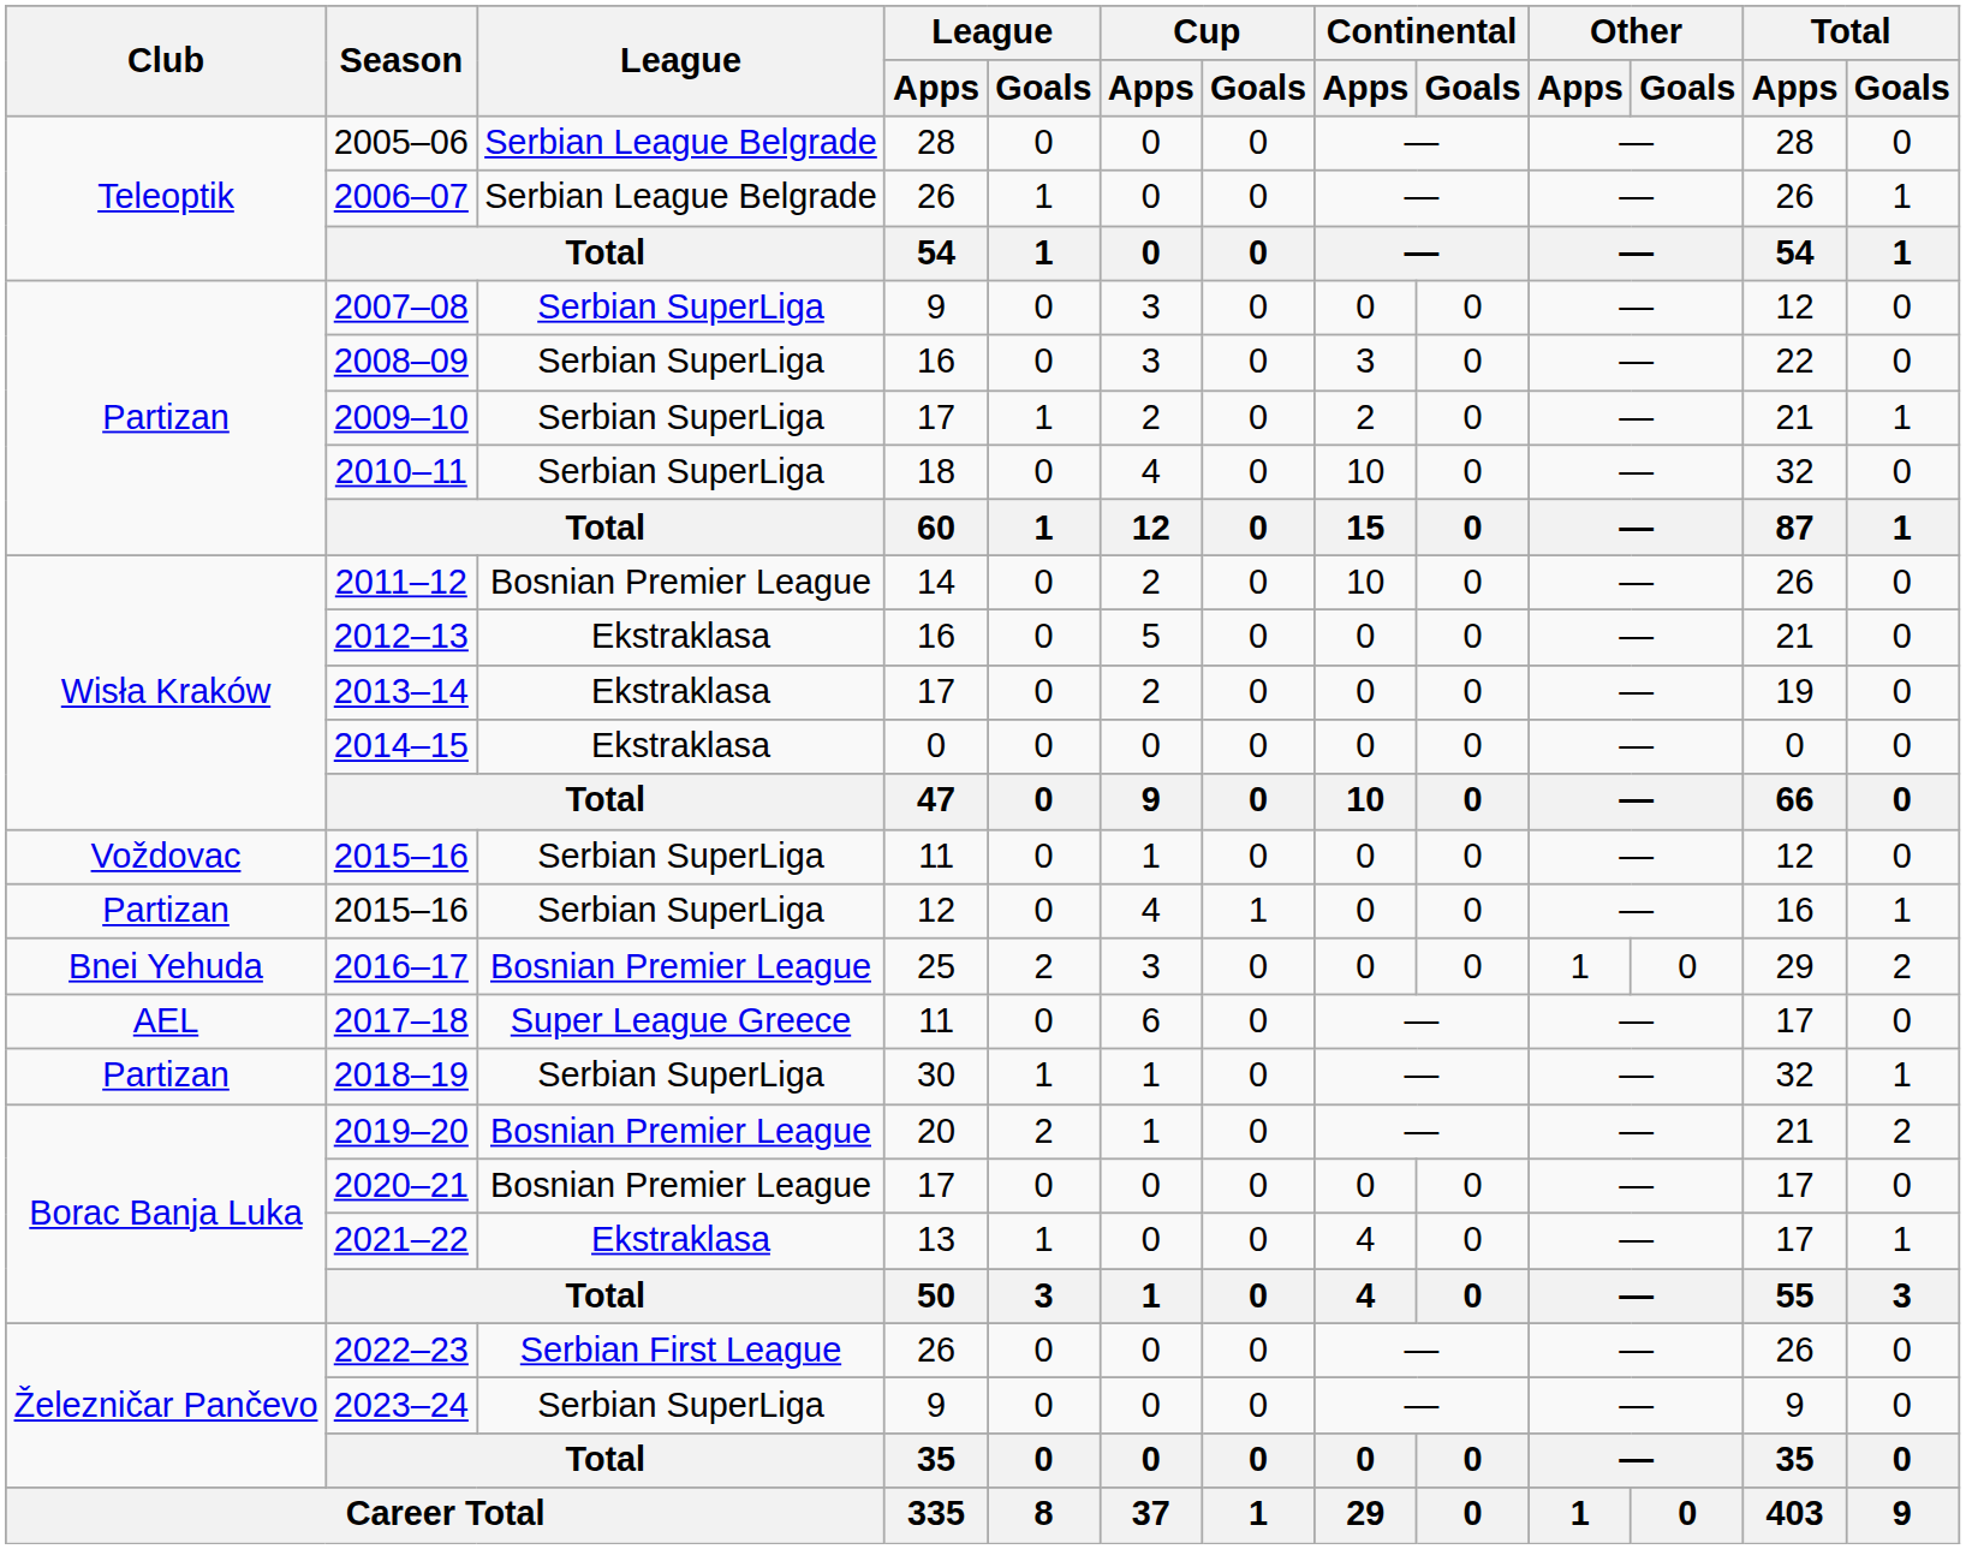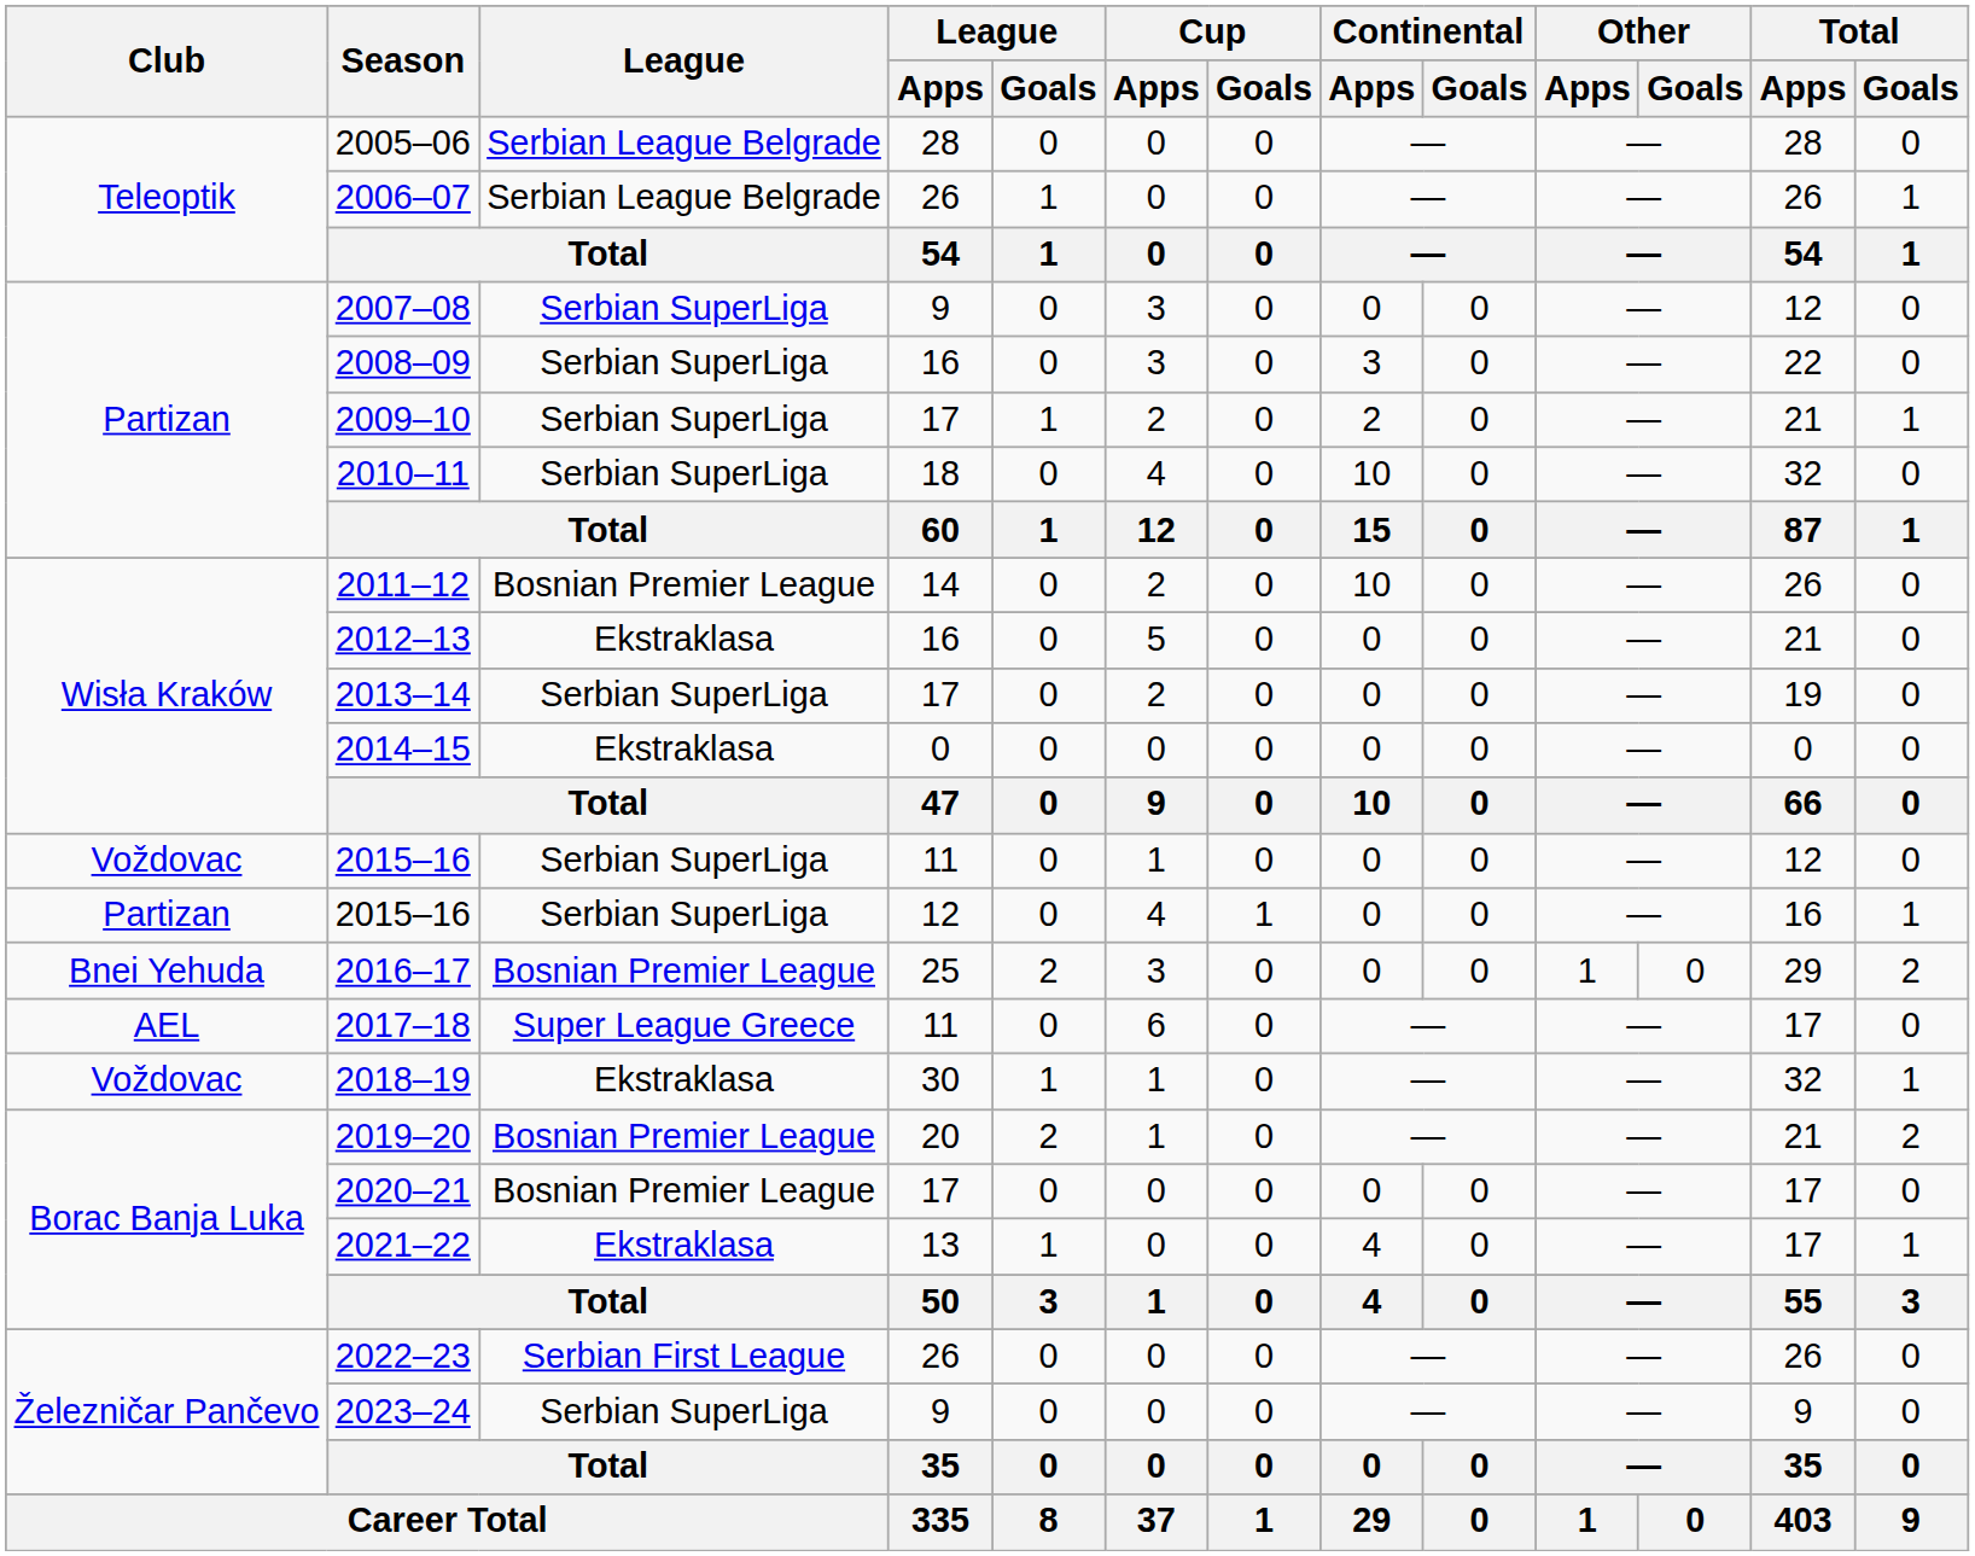 <table class="wikitable" style="text-align:center">
 <tr>
 <th rowspan=2>Club</th>
 <th rowspan=2>Season</th>
 <th rowspan=2>League</th>
 <th colspan=2>League</th>
 <th colspan=2>Cup</th>
 <th colspan=2>Continental</th>
 <th colspan=2>Other</th>
 <th colspan=2>Total</th>
 </tr>
 <tr>
 <th>Apps</th>
 <th>Goals</th>
 <th>Apps</th>
 <th>Goals</th>
 <th>Apps</th>
 <th>Goals</th>
 <th>Apps</th>
 <th>Goals</th>
 <th>Apps</th>
 <th>Goals</th>
 </tr>
 <tr>
 <td rowspan=3><a href='#'>Teleoptik</a></td>
 <td>2005–06</td>
 <td><a href='#'>Serbian League Belgrade</a></td>
 <td>28</td>
 <td>0</td>
 <td>0</td>
 <td>0</td>
 <td colspan=2>—</td>
 <td colspan=2>—</td>
 <td>28</td>
 <td>0</td>
 </tr>
 <tr>
 <td><a href='#'>2006–07</a></td>
 <td>Serbian League Belgrade</td>
 <td>26</td>
 <td>1</td>
 <td>0</td>
 <td>0</td>
 <td colspan=2>—</td>
 <td colspan=2>—</td>
 <td>26</td>
 <td>1</td>
 </tr>
 <tr>
 <th colspan=2>Total</th>
 <th>54</th>
 <th>1</th>
 <th>0</th>
 <th>0</th>
 <th colspan=2>—</th>
 <th colspan=2>—</th>
 <th>54</th>
 <th>1</th>
 </tr>
 <tr>
 <td rowspan=5><a href='#'>Partizan</a></td>
 <td><a href='#'>2007–08</a></td>
 <td><a href='#'>Serbian SuperLiga</a></td>
 <td>9</td>
 <td>0</td>
 <td>3</td>
 <td>0</td>
 <td>0</td>
 <td>0</td>
 <td colspan=2>—</td>
 <td>12</td>
 <td>0</td>
 </tr>
 <tr>
 <td><a href='#'>2008–09</a></td>
 <td>Serbian SuperLiga</td>
 <td>16</td>
 <td>0</td>
 <td>3</td>
 <td>0</td>
 <td>3</td>
 <td>0</td>
 <td colspan=2>—</td>
 <td>22</td>
 <td>0</td>
 </tr>
 <tr>
 <td><a href='#'>2009–10</a></td>
 <td>Serbian SuperLiga</td>
 <td>17</td>
 <td>1</td>
 <td>2</td>
 <td>0</td>
 <td>2</td>
 <td>0</td>
 <td colspan=2>—</td>
 <td>21</td>
 <td>1</td>
 </tr>
 <tr>
 <td><a href='#'>2010–11</a></td>
 <td>Serbian SuperLiga</td>
 <td>18</td>
 <td>0</td>
 <td>4</td>
 <td>0</td>
 <td>10</td>
 <td>0</td>
 <td colspan=2>—</td>
 <td>32</td>
 <td>0</td>
 </tr>
 <tr>
 <th colspan=2>Total</th>
 <th>60</th>
 <th>1</th>
 <th>12</th>
 <th>0</th>
 <th>15</th>
 <th>0</th>
 <th colspan=2>—</th>
 <th>87</th>
 <th>1</th>
 </tr>
 <tr>
 <td rowspan=5><a href='#'>Wisła Kraków</a></td>
 <td><a href='#'>2011–12</a></td>
 <td>Bosnian Premier League</td>
 <td>14</td>
 <td>0</td>
 <td>2</td>
 <td>0</td>
 <td>10</td>
 <td>0</td>
 <td colspan=2>—</td>
 <td>26</td>
 <td>0</td>
 </tr>
 <tr>
 <td><a href='#'>2012–13</a></td>
 <td>Ekstraklasa</td>
 <td>16</td>
 <td>0</td>
 <td>5</td>
 <td>0</td>
 <td>0</td>
 <td>0</td>
 <td colspan=2>—</td>
 <td>21</td>
 <td>0</td>
 </tr>
 <tr>
 <td><a href='#'>2013–14</a></td>
-<td>Ekstraklasa</td>
+<td>Serbian SuperLiga</td>
 <td>17</td>
 <td>0</td>
 <td>2</td>
 <td>0</td>
 <td>0</td>
 <td>0</td>
 <td colspan=2>—</td>
 <td>19</td>
 <td>0</td>
 </tr>
 <tr>
 <td><a href='#'>2014–15</a></td>
 <td>Ekstraklasa</td>
 <td>0</td>
 <td>0</td>
 <td>0</td>
 <td>0</td>
 <td>0</td>
 <td>0</td>
 <td colspan=2>—</td>
 <td>0</td>
 <td>0</td>
 </tr>
 <tr>
 <th colspan=2>Total</th>
 <th>47</th>
 <th>0</th>
 <th>9</th>
 <th>0</th>
 <th>10</th>
 <th>0</th>
 <th colspan=2>—</th>
 <th>66</th>
 <th>0</th>
 </tr>
 <tr>
 <td><a href='#'>Voždovac</a></td>
 <td><a href='#'>2015–16</a></td>
 <td>Serbian SuperLiga</td>
 <td>11</td>
 <td>0</td>
 <td>1</td>
 <td>0</td>
 <td>0</td>
 <td>0</td>
 <td colspan=2>—</td>
 <td>12</td>
 <td>0</td>
 </tr>
 <tr>
 <td><a href='#'>Partizan</a></td>
 <td>2015–16</td>
 <td>Serbian SuperLiga</td>
 <td>12</td>
 <td>0</td>
 <td>4</td>
 <td>1</td>
 <td>0</td>
 <td>0</td>
 <td colspan=2>—</td>
 <td>16</td>
 <td>1</td>
 </tr>
 <tr>
 <td><a href='#'>Bnei Yehuda</a></td>
 <td><a href='#'>2016–17</a></td>
 <td><a href='#'>Bosnian Premier League</a></td>
 <td>25</td>
 <td>2</td>
 <td>3</td>
 <td>0</td>
 <td>0</td>
 <td>0</td>
 <td>1</td>
 <td>0</td>
 <td>29</td>
 <td>2</td>
 </tr>
 <tr>
 <td><a href='#'>AEL</a></td>
 <td><a href='#'>2017–18</a></td>
 <td><a href='#'>Super League Greece</a></td>
 <td>11</td>
 <td>0</td>
 <td>6</td>
 <td>0</td>
 <td colspan=2>—</td>
 <td colspan=2>—</td>
 <td>17</td>
 <td>0</td>
 </tr>
 <tr>
-<td><a href='#'>Partizan</a></td>
+<td><a href='#'>Voždovac</a></td>
 <td><a href='#'>2018–19</a></td>
-<td>Serbian SuperLiga</td>
+<td>Ekstraklasa</td>
 <td>30</td>
 <td>1</td>
 <td>1</td>
 <td>0</td>
 <td colspan=2>—</td>
 <td colspan=2>—</td>
 <td>32</td>
 <td>1</td>
 </tr>
 <tr>
 <td rowspan=4><a href='#'>Borac Banja Luka</a></td>
 <td><a href='#'>2019–20</a></td>
 <td><a href='#'>Bosnian Premier League</a></td>
 <td>20</td>
 <td>2</td>
 <td>1</td>
 <td>0</td>
 <td colspan=2>—</td>
 <td colspan=2>—</td>
 <td>21</td>
 <td>2</td>
 </tr>
 <tr>
 <td><a href='#'>2020–21</a></td>
 <td>Bosnian Premier League</td>
 <td>17</td>
 <td>0</td>
 <td>0</td>
 <td>0</td>
 <td>0</td>
 <td>0</td>
 <td colspan=2>—</td>
 <td>17</td>
 <td>0</td>
 </tr>
 <tr>
 <td><a href='#'>2021–22</a></td>
 <td><a href='#'>Ekstraklasa</a></td>
 <td>13</td>
 <td>1</td>
 <td>0</td>
 <td>0</td>
 <td>4</td>
 <td>0</td>
 <td colspan=2>—</td>
 <td>17</td>
 <td>1</td>
 </tr>
 <tr>
 <th colspan=2>Total</th>
 <th>50</th>
 <th>3</th>
 <th>1</th>
 <th>0</th>
 <th>4</th>
 <th>0</th>
 <th colspan=2>—</th>
 <th>55</th>
 <th>3</th>
 </tr>
 <tr>
 <td rowspan=3><a href='#'>Železničar Pančevo</a></td>
 <td><a href='#'>2022–23</a></td>
 <td><a href='#'>Serbian First League</a></td>
 <td>26</td>
 <td>0</td>
 <td>0</td>
 <td>0</td>
 <td colspan=2>—</td>
 <td colspan=2>—</td>
 <td>26</td>
 <td>0</td>
 </tr>
 <tr>
 <td><a href='#'>2023–24</a></td>
 <td>Serbian SuperLiga</td>
 <td>9</td>
 <td>0</td>
 <td>0</td>
 <td>0</td>
 <td colspan=2>—</td>
 <td colspan=2>—</td>
 <td>9</td>
 <td>0</td>
 </tr>
 <tr>
 <th colspan=2>Total</th>
 <th>35</th>
 <th>0</th>
 <th>0</th>
 <th>0</th>
 <th>0</th>
 <th>0</th>
 <th colspan=2>—</th>
 <th>35</th>
 <th>0</th>
 </tr>
 <tr>
 <th colspan=3>Career Total</th>
 <th>335</th>
 <th>8</th>
 <th>37</th>
 <th>1</th>
 <th>29</th>
 <th>0</th>
 <th>1</th>
 <th>0</th>
 <th>403</th>
 <th>9</th>
 </tr>
 </table>
